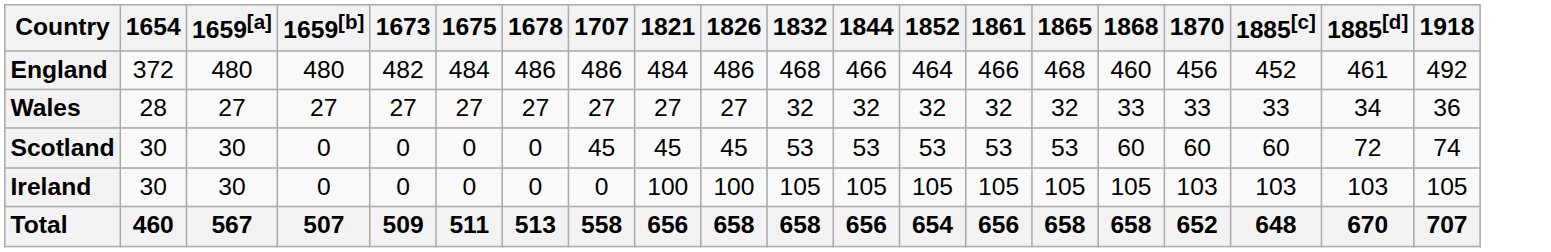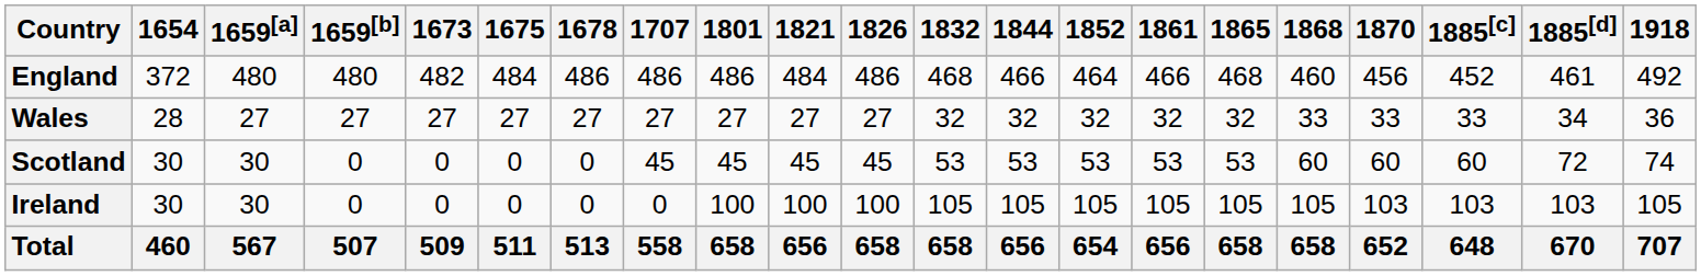 <table class="wikitable" style="text-align:center">
 <tr>
 <th>Country</th>
 <th>1654</th>
 <th>1659<sup>[a]</sup></th>
 <th>1659<sup>[b]</sup></th>
 <th>1673</th>
 <th>1675</th>
 <th>1678</th>
 <th>1707</th>
+<th>1801</th>
 <th>1821</th>
 <th>1826</th>
 <th>1832</th>
 <th>1844</th>
 <th>1852</th>
 <th>1861</th>
 <th>1865</th>
 <th>1868</th>
 <th>1870</th>
 <th>1885<sup>[c]</sup></th>
 <th>1885<sup>[d]</sup></th>
 <th>1918</th>
 </tr>
 <tr>
 <th scope="row" style="text-align:left">England</th>
 <td>372</td>
 <td>480</td>
 <td>480</td>
 <td>482</td>
 <td>484</td>
 <td>486</td>
 <td>486</td>
+<td>486</td>
 <td>484</td>
 <td>486</td>
 <td>468</td>
 <td>466</td>
 <td>464</td>
 <td>466</td>
 <td>468</td>
 <td>460</td>
 <td>456</td>
 <td>452</td>
 <td>461</td>
 <td>492</td>
 </tr>
 <tr>
 <th scope="row" style="text-align:left">Wales</th>
 <td>28</td>
+<td>27</td>
 <td>27</td>
 <td>27</td>
 <td>27</td>
 <td>27</td>
 <td>27</td>
 <td>27</td>
 <td>27</td>
 <td>27</td>
 <td>32</td>
 <td>32</td>
 <td>32</td>
 <td>32</td>
 <td>32</td>
 <td>33</td>
 <td>33</td>
 <td>33</td>
 <td>34</td>
 <td>36</td>
 </tr>
 <tr>
 <th scope="row" style="text-align:left">Scotland</th>
 <td>30</td>
 <td>30</td>
 <td>0</td>
 <td>0</td>
 <td>0</td>
 <td>0</td>
 <td>45</td>
 <td>45</td>
 <td>45</td>
+<td>45</td>
 <td>53</td>
 <td>53</td>
 <td>53</td>
 <td>53</td>
 <td>53</td>
 <td>60</td>
 <td>60</td>
 <td>60</td>
 <td>72</td>
 <td>74</td>
 </tr>
 <tr>
 <th scope="row" style="text-align:left">Ireland</th>
 <td>30</td>
 <td>30</td>
 <td>0</td>
 <td>0</td>
 <td>0</td>
 <td>0</td>
 <td>0</td>
 <td>100</td>
 <td>100</td>
+<td>100</td>
 <td>105</td>
 <td>105</td>
 <td>105</td>
 <td>105</td>
 <td>105</td>
 <td>105</td>
 <td>103</td>
 <td>103</td>
 <td>103</td>
 <td>105</td>
 </tr>
 <tr>
 <th scope="row" style="text-align:left">Total</th>
 <th>460</th>
 <th>567</th>
 <th>507</th>
 <th>509</th>
 <th>511</th>
 <th>513</th>
 <th>558</th>
+<th>658</th>
 <th>656</th>
 <th>658</th>
 <th>658</th>
 <th>656</th>
 <th>654</th>
 <th>656</th>
 <th>658</th>
 <th>658</th>
 <th>652</th>
 <th>648</th>
 <th>670</th>
 <th>707</th>
 </tr>
 </table>
